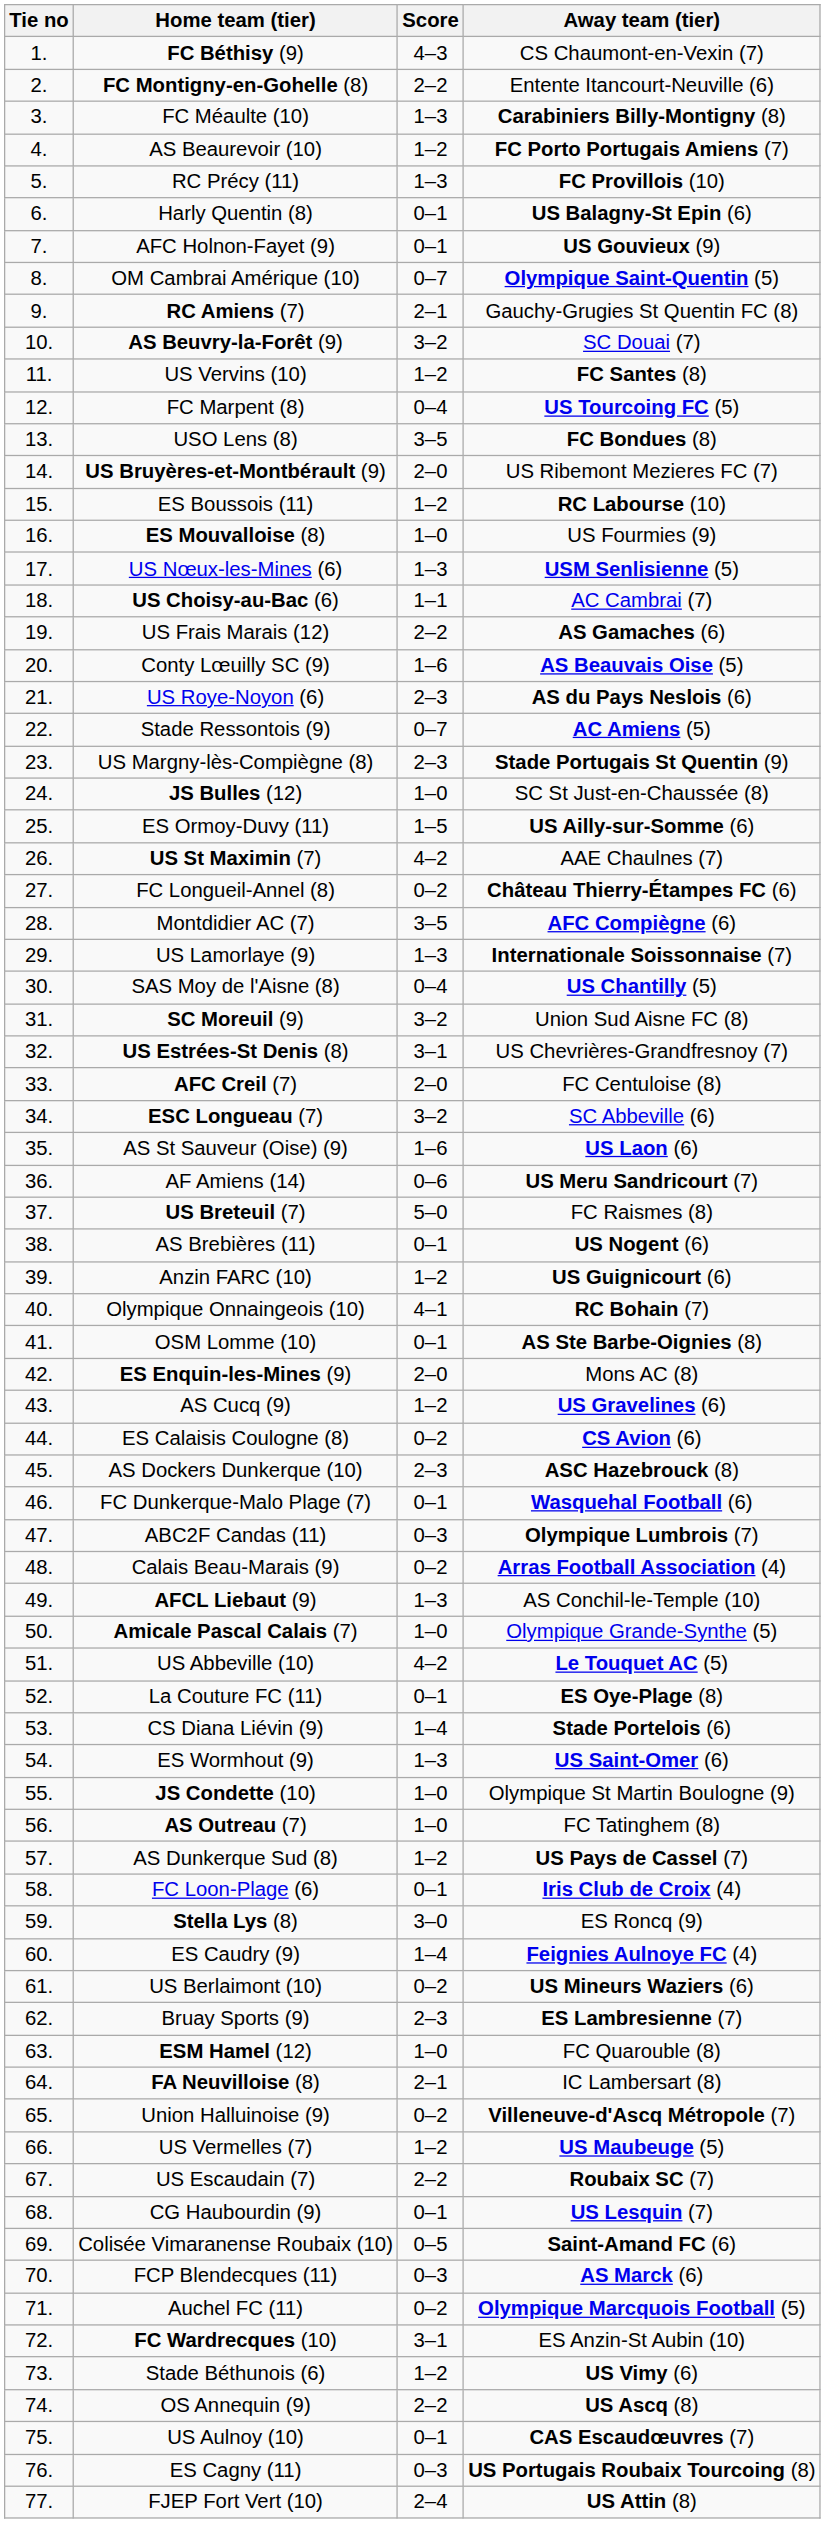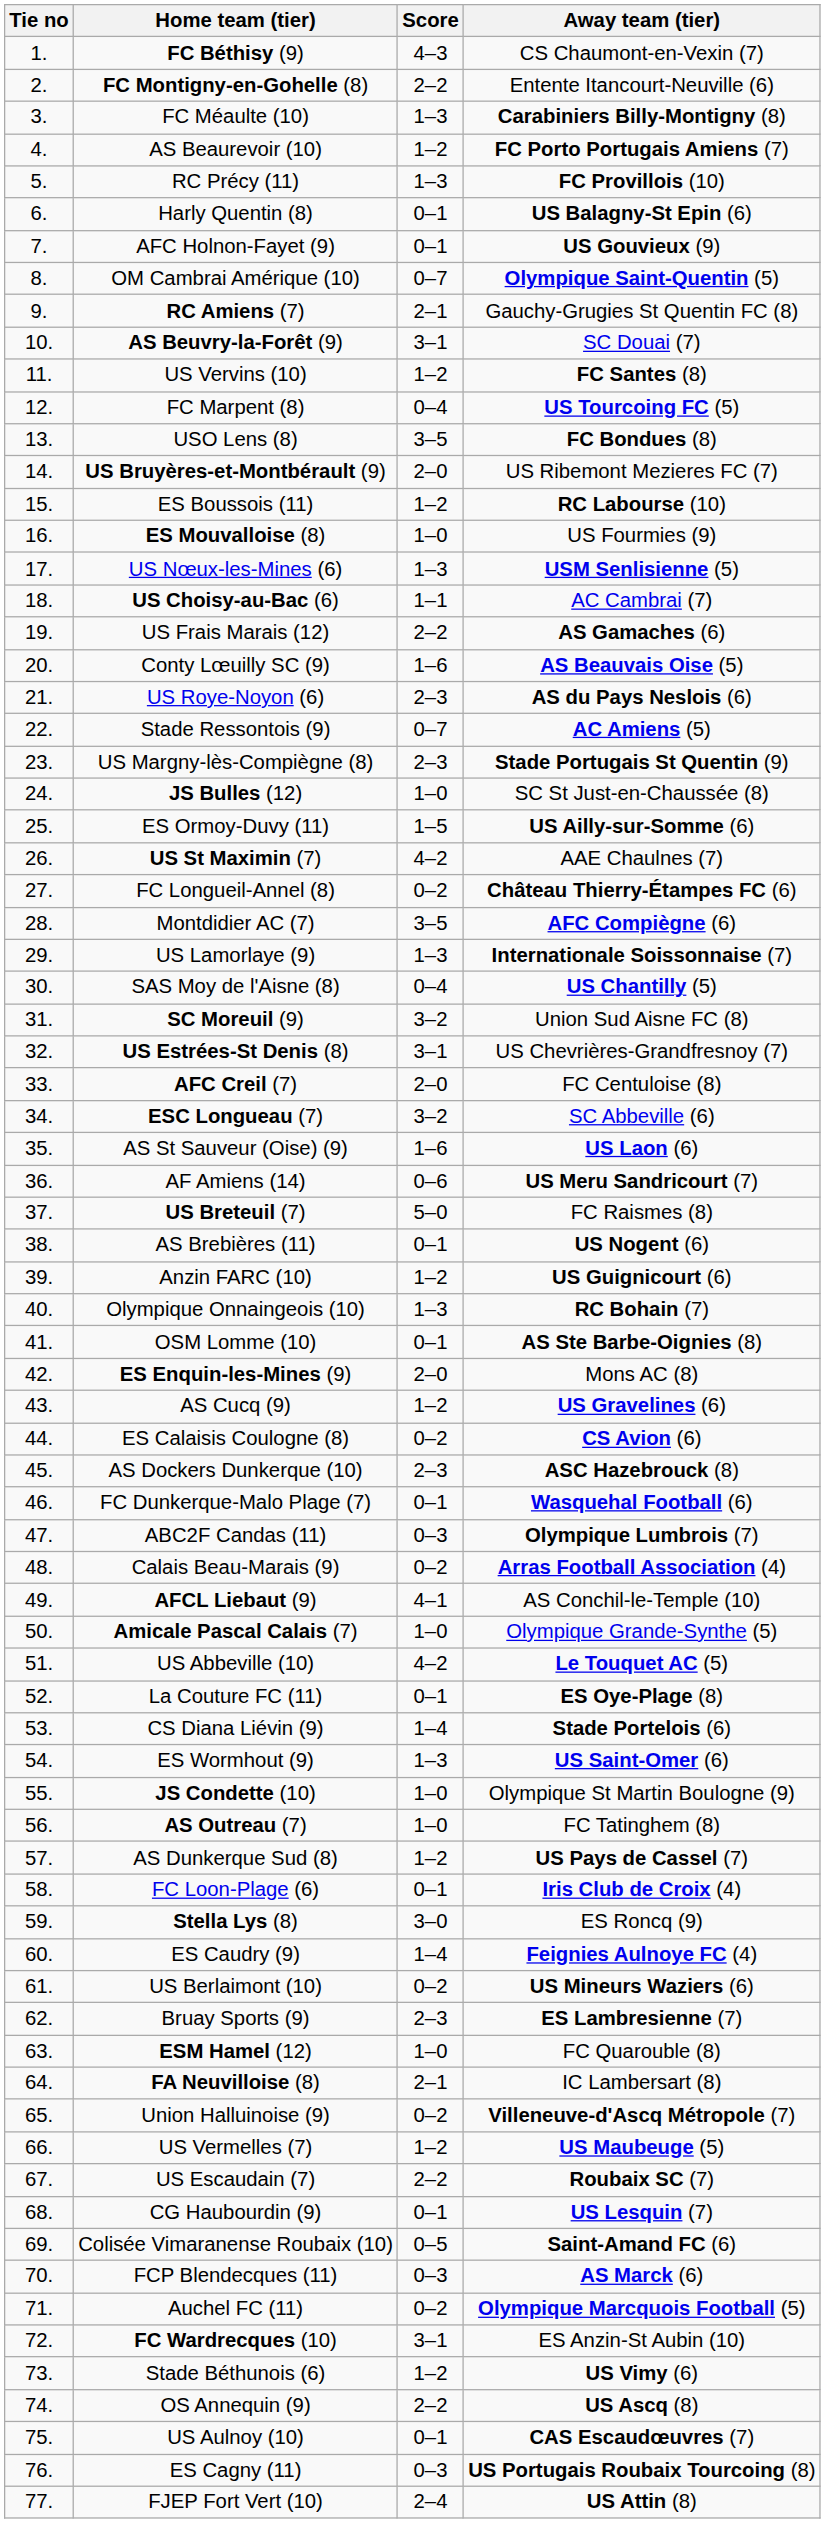 <table class="wikitable" style="text-align: center">
 <tr>
 <th>Tie no</th>
 <th>Home team (tier)</th>
 <th>Score</th>
 <th>Away team (tier)</th>
 </tr>
 <tr>
 <td>1.</td>
 <td><strong>FC Béthisy</strong> (9)</td>
 <td>4–3</td>
 <td>CS Chaumont-en-Vexin (7)</td>
 </tr>
 <tr>
 <td>2.</td>
 <td><strong>FC Montigny-en-Gohelle</strong> (8)</td>
 <td>2–2 </td>
 <td>Entente Itancourt-Neuville (6)</td>
 </tr>
 <tr>
 <td>3.</td>
 <td>FC Méaulte (10)</td>
 <td>1–3 </td>
 <td><strong>Carabiniers Billy-Montigny</strong> (8)</td>
 </tr>
 <tr>
 <td>4.</td>
 <td>AS Beaurevoir (10)</td>
 <td>1–2</td>
 <td><strong>FC Porto Portugais Amiens</strong> (7)</td>
 </tr>
 <tr>
 <td>5.</td>
 <td>RC Précy (11)</td>
 <td>1–3 </td>
 <td><strong>FC Provillois</strong> (10)</td>
 </tr>
 <tr>
 <td>6.</td>
 <td>Harly Quentin (8)</td>
 <td>0–1</td>
 <td><strong>US Balagny-St Epin</strong> (6)</td>
 </tr>
 <tr>
 <td>7.</td>
 <td>AFC Holnon-Fayet (9)</td>
 <td>0–1</td>
 <td><strong>US Gouvieux</strong> (9)</td>
 </tr>
 <tr>
 <td>8.</td>
 <td>OM Cambrai Amérique (10)</td>
 <td>0–7</td>
 <td><strong><a href='#'>Olympique Saint-Quentin</a></strong> (5)</td>
 </tr>
 <tr>
 <td>9.</td>
 <td><strong>RC Amiens</strong> (7)</td>
 <td>2–1</td>
 <td>Gauchy-Grugies St Quentin FC (8)</td>
 </tr>
 <tr>
 <td>10.</td>
 <td><strong>AS Beuvry-la-Forêt</strong> (9)</td>
-<td>3–2 </td>
+<td>3–1</td>
 <td><a href='#'>SC Douai</a> (7)</td>
 </tr>
 <tr>
 <td>11.</td>
 <td>US Vervins (10)</td>
 <td>1–2 </td>
 <td><strong>FC Santes</strong> (8)</td>
 </tr>
 <tr>
 <td>12.</td>
 <td>FC Marpent (8)</td>
 <td>0–4</td>
 <td><strong><a href='#'>US Tourcoing FC</a></strong> (5)</td>
 </tr>
 <tr>
 <td>13.</td>
 <td>USO Lens (8)</td>
 <td>3–5</td>
 <td><strong>FC Bondues</strong> (8)</td>
 </tr>
 <tr>
 <td>14.</td>
 <td><strong>US Bruyères-et-Montbérault</strong> (9)</td>
 <td>2–0</td>
 <td>US Ribemont Mezieres FC (7)</td>
 </tr>
 <tr>
 <td>15.</td>
 <td>ES Boussois (11)</td>
 <td>1–2 </td>
 <td><strong>RC Labourse</strong> (10)</td>
 </tr>
 <tr>
 <td>16.</td>
 <td><strong>ES Mouvalloise</strong> (8)</td>
 <td>1–0</td>
 <td>US Fourmies (9)</td>
 </tr>
 <tr>
 <td>17.</td>
 <td><a href='#'>US Nœux-les-Mines</a> (6)</td>
 <td>1–3 </td>
 <td><strong><a href='#'>USM Senlisienne</a></strong> (5)</td>
 </tr>
 <tr>
 <td>18.</td>
 <td><strong>US Choisy-au-Bac</strong> (6)</td>
 <td>1–1 </td>
 <td><a href='#'>AC Cambrai</a> (7)</td>
 </tr>
 <tr>
 <td>19.</td>
 <td>US Frais Marais (12)</td>
 <td>2–2 </td>
 <td><strong>AS Gamaches</strong> (6)</td>
 </tr>
 <tr>
 <td>20.</td>
 <td>Conty Lœuilly SC (9)</td>
 <td>1–6</td>
 <td><strong><a href='#'>AS Beauvais Oise</a></strong> (5)</td>
 </tr>
 <tr>
 <td>21.</td>
 <td><a href='#'>US Roye-Noyon</a> (6)</td>
 <td>2–3</td>
 <td><strong>AS du Pays Neslois</strong> (6)</td>
 </tr>
 <tr>
 <td>22.</td>
 <td>Stade Ressontois (9)</td>
 <td>0–7</td>
 <td><strong><a href='#'>AC Amiens</a></strong> (5)</td>
 </tr>
 <tr>
 <td>23.</td>
 <td>US Margny-lès-Compiègne (8)</td>
 <td>2–3</td>
 <td><strong>Stade Portugais St Quentin</strong> (9)</td>
 </tr>
 <tr>
 <td>24.</td>
 <td><strong>JS Bulles</strong> (12)</td>
 <td>1–0</td>
 <td>SC St Just-en-Chaussée (8)</td>
 </tr>
 <tr>
 <td>25.</td>
 <td>ES Ormoy-Duvy (11)</td>
 <td>1–5</td>
 <td><strong>US Ailly-sur-Somme</strong> (6)</td>
 </tr>
 <tr>
 <td>26.</td>
 <td><strong>US St Maximin</strong> (7)</td>
 <td>4–2 </td>
 <td>AAE Chaulnes (7)</td>
 </tr>
 <tr>
 <td>27.</td>
 <td>FC Longueil-Annel (8)</td>
 <td>0–2</td>
 <td><strong>Château Thierry-Étampes FC</strong> (6)</td>
 </tr>
 <tr>
 <td>28.</td>
 <td>Montdidier AC (7)</td>
 <td>3–5</td>
 <td><strong><a href='#'>AFC Compiègne</a></strong> (6)</td>
 </tr>
 <tr>
 <td>29.</td>
 <td>US Lamorlaye (9)</td>
 <td>1–3</td>
 <td><strong>Internationale Soissonnaise</strong> (7)</td>
 </tr>
 <tr>
 <td>30.</td>
 <td>SAS Moy de l'Aisne (8)</td>
 <td>0–4</td>
 <td><strong><a href='#'>US Chantilly</a></strong> (5)</td>
 </tr>
 <tr>
 <td>31.</td>
 <td><strong>SC Moreuil</strong> (9)</td>
 <td>3–2 </td>
 <td>Union Sud Aisne FC (8)</td>
 </tr>
 <tr>
 <td>32.</td>
 <td><strong>US Estrées-St Denis</strong> (8)</td>
 <td>3–1</td>
 <td>US Chevrières-Grandfresnoy (7)</td>
 </tr>
 <tr>
 <td>33.</td>
 <td><strong>AFC Creil</strong> (7)</td>
 <td>2–0</td>
 <td>FC Centuloise (8)</td>
 </tr>
 <tr>
 <td>34.</td>
 <td><strong>ESC Longueau</strong> (7)</td>
 <td>3–2</td>
 <td><a href='#'>SC Abbeville</a> (6)</td>
 </tr>
 <tr>
 <td>35.</td>
 <td>AS St Sauveur (Oise) (9)</td>
 <td>1–6</td>
 <td><strong><a href='#'>US Laon</a></strong> (6)</td>
 </tr>
 <tr>
 <td>36.</td>
 <td>AF Amiens (14)</td>
 <td>0–6</td>
 <td><strong>US Meru Sandricourt</strong> (7)</td>
 </tr>
 <tr>
 <td>37.</td>
 <td><strong>US Breteuil</strong> (7)</td>
 <td>5–0</td>
 <td>FC Raismes (8)</td>
 </tr>
 <tr>
 <td>38.</td>
 <td>AS Brebières (11)</td>
 <td>0–1</td>
 <td><strong>US Nogent</strong> (6)</td>
 </tr>
 <tr>
 <td>39.</td>
 <td>Anzin FARC (10)</td>
 <td>1–2</td>
 <td><strong>US Guignicourt</strong> (6)</td>
 </tr>
 <tr>
 <td>40.</td>
 <td>Olympique Onnaingeois (10)</td>
-<td>4–1</td>
+<td>1–3</td>
 <td><strong>RC Bohain</strong> (7)</td>
 </tr>
 <tr>
 <td>41.</td>
 <td>OSM Lomme (10)</td>
 <td>0–1</td>
 <td><strong>AS Ste Barbe-Oignies</strong> (8)</td>
 </tr>
 <tr>
 <td>42.</td>
 <td><strong>ES Enquin-les-Mines</strong> (9)</td>
 <td>2–0</td>
 <td>Mons AC (8)</td>
 </tr>
 <tr>
 <td>43.</td>
 <td>AS Cucq (9)</td>
 <td>1–2 </td>
 <td><strong><a href='#'>US Gravelines</a></strong> (6)</td>
 </tr>
 <tr>
 <td>44.</td>
 <td>ES Calaisis Coulogne (8)</td>
 <td>0–2</td>
 <td><strong><a href='#'>CS Avion</a></strong> (6)</td>
 </tr>
 <tr>
 <td>45.</td>
 <td>AS Dockers Dunkerque (10)</td>
 <td>2–3</td>
 <td><strong>ASC Hazebrouck</strong> (8)</td>
 </tr>
 <tr>
 <td>46.</td>
 <td>FC Dunkerque-Malo Plage (7)</td>
 <td>0–1</td>
 <td><strong><a href='#'>Wasquehal Football</a></strong> (6)</td>
 </tr>
 <tr>
 <td>47.</td>
 <td>ABC2F Candas (11)</td>
 <td>0–3</td>
 <td><strong>Olympique Lumbrois</strong> (7)</td>
 </tr>
 <tr>
 <td>48.</td>
 <td>Calais Beau-Marais (9)</td>
 <td>0–2</td>
 <td><strong><a href='#'>Arras Football Association</a></strong> (4)</td>
 </tr>
 <tr>
 <td>49.</td>
 <td><strong>AFCL Liebaut</strong> (9)</td>
-<td>1–3</td>
+<td>4–1</td>
 <td>AS Conchil-le-Temple (10)</td>
 </tr>
 <tr>
 <td>50.</td>
 <td><strong>Amicale Pascal Calais</strong> (7)</td>
 <td>1–0 </td>
 <td><a href='#'>Olympique Grande-Synthe</a> (5)</td>
 </tr>
 <tr>
 <td>51.</td>
 <td>US Abbeville (10)</td>
 <td>4–2 </td>
 <td><strong><a href='#'>Le Touquet AC</a></strong> (5)</td>
 </tr>
 <tr>
 <td>52.</td>
 <td>La Couture FC (11)</td>
 <td>0–1</td>
 <td><strong>ES Oye-Plage</strong> (8)</td>
 </tr>
 <tr>
 <td>53.</td>
 <td>CS Diana Liévin (9)</td>
 <td>1–4</td>
 <td><strong>Stade Portelois</strong> (6)</td>
 </tr>
 <tr>
 <td>54.</td>
 <td>ES Wormhout (9)</td>
 <td>1–3</td>
 <td><strong><a href='#'>US Saint-Omer</a></strong> (6)</td>
 </tr>
 <tr>
 <td>55.</td>
 <td><strong>JS Condette</strong> (10)</td>
 <td>1–0</td>
 <td>Olympique St Martin Boulogne (9)</td>
 </tr>
 <tr>
 <td>56.</td>
 <td><strong>AS Outreau</strong> (7)</td>
 <td>1–0</td>
 <td>FC Tatinghem (8)</td>
 </tr>
 <tr>
 <td>57.</td>
 <td>AS Dunkerque Sud (8)</td>
 <td>1–2</td>
 <td><strong>US Pays de Cassel</strong> (7)</td>
 </tr>
 <tr>
 <td>58.</td>
 <td><a href='#'>FC Loon-Plage</a> (6)</td>
 <td>0–1</td>
 <td><strong><a href='#'>Iris Club de Croix</a></strong> (4)</td>
 </tr>
 <tr>
 <td>59.</td>
 <td><strong>Stella Lys</strong> (8)</td>
 <td>3–0</td>
 <td>ES Roncq (9)</td>
 </tr>
 <tr>
 <td>60.</td>
 <td>ES Caudry (9)</td>
 <td>1–4</td>
 <td><strong><a href='#'>Feignies Aulnoye FC</a></strong> (4)</td>
 </tr>
 <tr>
 <td>61.</td>
 <td>US Berlaimont (10)</td>
 <td>0–2</td>
 <td><strong>US Mineurs Waziers</strong> (6)</td>
 </tr>
 <tr>
 <td>62.</td>
 <td>Bruay Sports (9)</td>
 <td>2–3</td>
 <td><strong>ES Lambresienne</strong> (7)</td>
 </tr>
 <tr>
 <td>63.</td>
 <td><strong>ESM Hamel</strong> (12)</td>
 <td>1–0</td>
 <td>FC Quarouble (8)</td>
 </tr>
 <tr>
 <td>64.</td>
 <td><strong>FA Neuvilloise</strong> (8)</td>
 <td>2–1</td>
 <td>IC Lambersart (8)</td>
 </tr>
 <tr>
 <td>65.</td>
 <td>Union Halluinoise (9)</td>
 <td>0–2</td>
 <td><strong>Villeneuve-d'Ascq Métropole</strong> (7)</td>
 </tr>
 <tr>
 <td>66.</td>
 <td>US Vermelles (7)</td>
 <td>1–2</td>
 <td><strong><a href='#'>US Maubeuge</a></strong> (5)</td>
 </tr>
 <tr>
 <td>67.</td>
 <td>US Escaudain (7)</td>
 <td>2–2 </td>
 <td><strong>Roubaix SC</strong> (7)</td>
 </tr>
 <tr>
 <td>68.</td>
 <td>CG Haubourdin (9)</td>
 <td>0–1</td>
 <td><strong><a href='#'>US Lesquin</a></strong> (7)</td>
 </tr>
 <tr>
 <td>69.</td>
 <td>Colisée Vimaranense Roubaix (10)</td>
 <td>0–5</td>
 <td><strong>Saint-Amand FC</strong> (6)</td>
 </tr>
 <tr>
 <td>70.</td>
 <td>FCP Blendecques (11)</td>
 <td>0–3</td>
 <td><strong><a href='#'>AS Marck</a></strong> (6)</td>
 </tr>
 <tr>
 <td>71.</td>
 <td>Auchel FC (11)</td>
 <td>0–2</td>
 <td><strong><a href='#'>Olympique Marcquois Football</a></strong> (5)</td>
 </tr>
 <tr>
 <td>72.</td>
 <td><strong>FC Wardrecques</strong> (10)</td>
 <td>3–1</td>
 <td>ES Anzin-St Aubin (10)</td>
 </tr>
 <tr>
 <td>73.</td>
 <td>Stade Béthunois (6)</td>
 <td>1–2</td>
 <td><strong>US Vimy</strong> (6)</td>
 </tr>
 <tr>
 <td>74.</td>
 <td>OS Annequin (9)</td>
 <td>2–2 </td>
 <td><strong>US Ascq</strong> (8)</td>
 </tr>
 <tr>
 <td>75.</td>
 <td>US Aulnoy (10)</td>
 <td>0–1</td>
 <td><strong>CAS Escaudœuvres</strong> (7)</td>
 </tr>
 <tr>
 <td>76.</td>
 <td>ES Cagny (11)</td>
 <td>0–3</td>
 <td><strong>US Portugais Roubaix Tourcoing</strong> (8)</td>
 </tr>
 <tr>
 <td>77.</td>
 <td>FJEP Fort Vert (10)</td>
 <td>2–4</td>
 <td><strong>US Attin</strong> (8)</td>
 </tr>
 </table>
